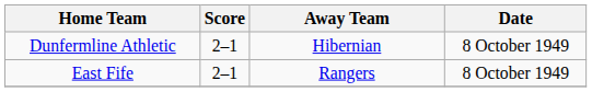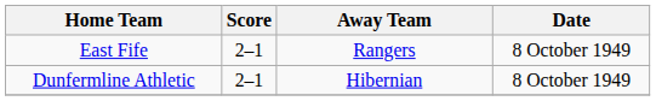 <table class="wikitable" style="text-align:center;">
 <tr>
 <th width=175>Home Team</th>
 <th width=20>Score</th>
 <th width=175>Away Team</th>
 <th width= 125>Date</th>
 </tr>
 <tr>
+<td><a href='#'>East Fife</a></td>
+<td>2–1</td>
+<td><a href='#'>Rangers</a></td>
+<td>8 October 1949</td>
+</tr>
+<tr>
 <td><a href='#'>Dunfermline Athletic</a></td>
 <td>2–1</td>
 <td><a href='#'>Hibernian</a></td>
 <td>8 October 1949</td>
 </tr>
 <tr>
-<td><a href='#'>East Fife</a></td>
-<td>2–1</td>
-<td><a href='#'>Rangers</a></td>
-<td>8 October 1949</td>
-</tr>
-<tr>
 </tr>
 </table>
